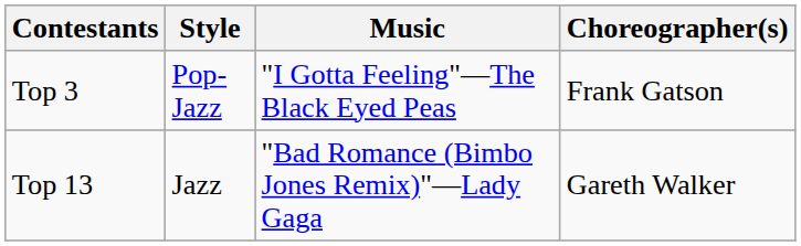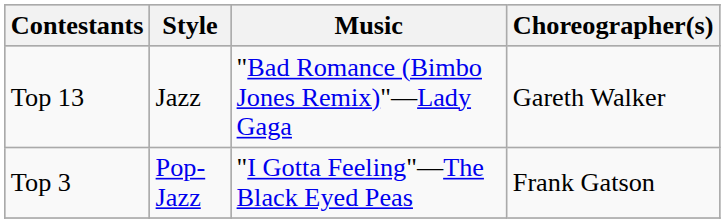 <table class="wikitable" style="width:70%;">
 <tr>
 <th>Contestants</th>
 <th>Style</th>
 <th>Music</th>
 <th>Choreographer(s)</th>
 </tr>
 <tr>
+<td>Top 13</td>
+<td>Jazz</td>
+<td>"<a href='#'>Bad Romance (Bimbo Jones Remix)</a>"—<a href='#'>Lady Gaga</a></td>
+<td>Gareth Walker</td>
+</tr>
+<tr>
 <td>Top 3</td>
 <td><a href='#'>Pop-Jazz</a></td>
 <td>"<a href='#'>I Gotta Feeling</a>"—<a href='#'>The Black Eyed Peas</a></td>
 <td>Frank Gatson</td>
 </tr>
-<tr>
-<td>Top 13</td>
-<td>Jazz</td>
-<td>"<a href='#'>Bad Romance (Bimbo Jones Remix)</a>"—<a href='#'>Lady Gaga</a></td>
-<td>Gareth Walker</td>
-</tr>
 </table>
